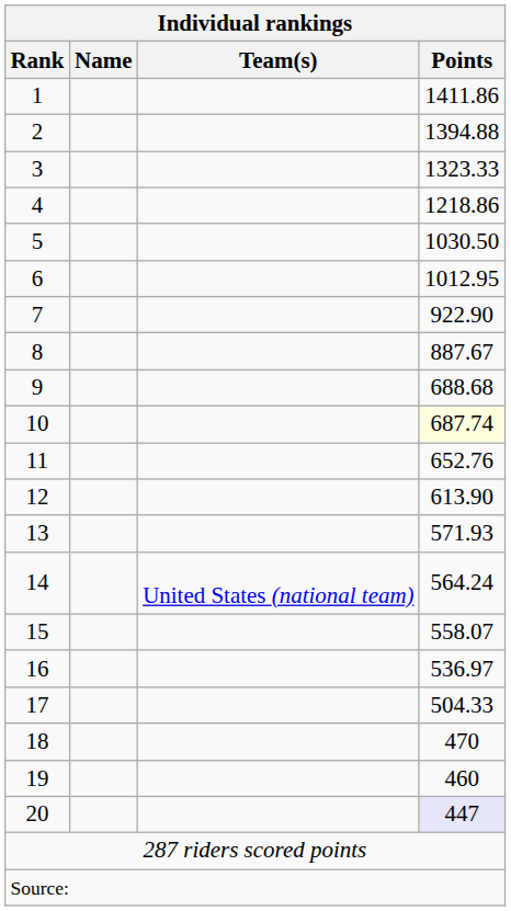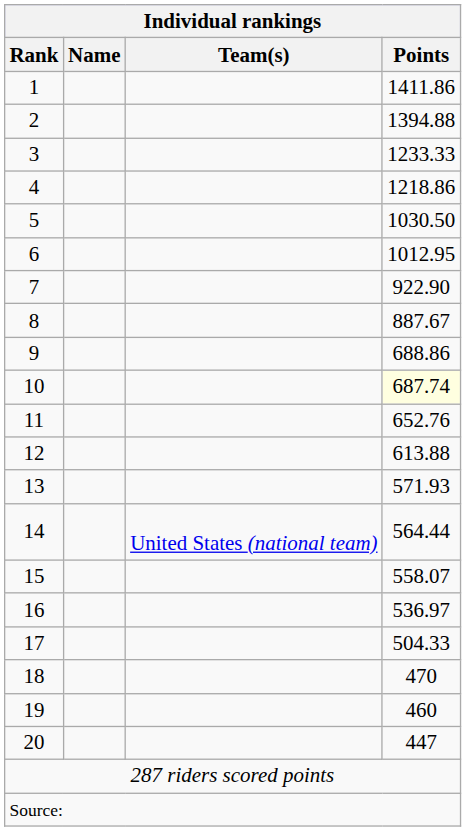 <table class="wikitable">
 <tr style="background:#ccf;">
 <th colspan=4>Individual rankings</th>
 </tr>
 <tr>
 <th>Rank</th>
 <th>Name</th>
 <th>Team(s)</th>
 <th>Points</th>
 </tr>
 <tr>
 <td align=center>1</td>
 <td> </td>
 <td></td>
 <td align=center>1411.86</td>
 </tr>
 <tr>
 <td align=center>2</td>
 <td></td>
 <td></td>
 <td align=center>1394.88</td>
 </tr>
 <tr>
 <td align=center>3</td>
 <td></td>
 <td></td>
-<td align=center>1323.33</td>
+<td align=center>1233.33</td>
 </tr>
 <tr>
 <td align=center>4</td>
 <td></td>
 <td></td>
 <td align=center>1218.86</td>
 </tr>
 <tr>
 <td align=center>5</td>
 <td></td>
 <td></td>
 <td align=center>1030.50</td>
 </tr>
 <tr>
 <td align=center>6</td>
 <td></td>
 <td></td>
 <td align=center>1012.95</td>
 </tr>
 <tr>
 <td align=center>7</td>
 <td></td>
 <td></td>
 <td align=center>922.90</td>
 </tr>
 <tr>
 <td align=center>8</td>
 <td></td>
 <td></td>
 <td align=center>887.67</td>
 </tr>
 <tr>
 <td align=center>9</td>
 <td></td>
 <td></td>
-<td align=center>688.68</td>
+<td align=center>688.86</td>
 </tr>
 <tr>
 <td align=center>10</td>
 <td></td>
 <td></td>
 <td align=center style="background: lightyellow;">687.74</td>
 </tr>
 <tr>
 <td align=center>11</td>
 <td></td>
 <td></td>
 <td align=center>652.76</td>
 </tr>
 <tr>
 <td align=center>12</td>
 <td></td>
 <td></td>
-<td align=center>613.90</td>
+<td align=center>613.88</td>
 </tr>
 <tr>
 <td align=center>13</td>
 <td></td>
 <td></td>
 <td align=center>571.93</td>
 </tr>
 <tr>
 <td align=center>14</td>
 <td></td>
 <td><br><a href='#'>United States <em>(national team)</em></a></td>
-<td align=center>564.24</td>
+<td align=center>564.44</td>
 </tr>
 <tr>
 <td align=center>15</td>
 <td></td>
 <td></td>
 <td align=center>558.07</td>
 </tr>
 <tr>
 <td align=center>16</td>
 <td></td>
 <td></td>
 <td align=center>536.97</td>
 </tr>
 <tr>
 <td align=center>17</td>
 <td></td>
 <td></td>
 <td align=center>504.33</td>
 </tr>
 <tr>
 <td align=center>18</td>
 <td></td>
 <td></td>
 <td align=center>470</td>
 </tr>
 <tr>
 <td align=center>19</td>
 <td></td>
 <td></td>
 <td align=center>460</td>
 </tr>
 <tr>
 <td align=center>20</td>
 <td></td>
 <td></td>
-<td align=center style="background: lavender;">447</td>
+<td align=center>447</td>
 </tr>
 <tr>
 <td align=center colspan=4><em>287 riders scored points</em></td>
 </tr>
 <tr>
 <td colspan=4><small>Source:</small></td>
 </tr>
 </table>
